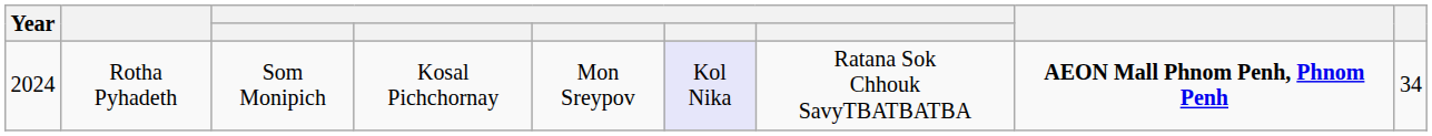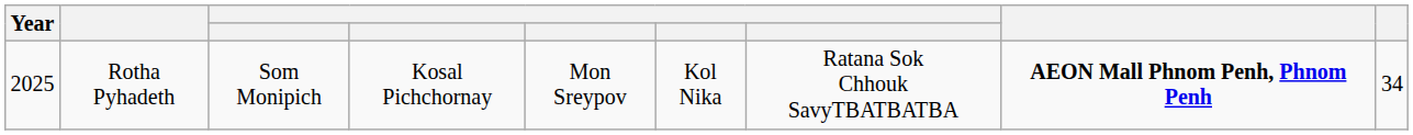 <table class="wikitable sortable" style="font-size: 85%; text-align:center">
 <tr>
 <th rowspan="2">Year</th>
 <th rowspan="2"><strong></strong></th>
 <th colspan="5"></th>
 <th rowspan="2"><strong></strong></th>
 <th rowspan="2"><strong></strong></th>
 </tr>
 <tr>
 <th></th>
 <th></th>
 <th></th>
 <th></th>
 <th></th>
 </tr>
 <tr>
-<td>2024</td>
+<td>2025</td>
 <td>Rotha Pyhadeth</td>
 <td>Som Monipich</td>
 <td>Kosal Pichchornay</td>
 <td>Mon Sreypov</td>
-<td style="background: lavender;">Kol Nika</td>
+<td>Kol Nika</td>
 <td>Ratana Sok<br>Chhouk SavyTBATBATBA</td>
 <td><strong>AEON Mall Phnom Penh, <a href='#'>Phnom Penh</a></strong></td>
 <td>34</td>
 </tr>
 </table>
